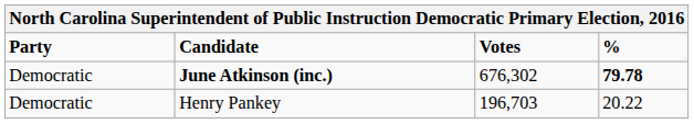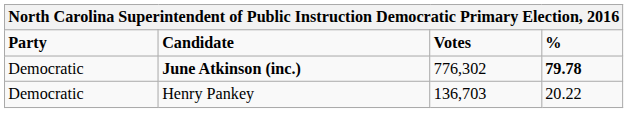 <table class="wikitable">
 <tr>
 <th colspan="4">North Carolina Superintendent of Public Instruction Democratic Primary Election, 2016</th>
 </tr>
 <tr>
 <td><strong>Party</strong></td>
 <td><strong>Candidate</strong></td>
 <td><strong>Votes</strong></td>
 <td><strong>%</strong></td>
 </tr>
 <tr>
 <td>Democratic</td>
 <td><strong>June Atkinson (inc.)</strong></td>
-<td>676,302</td>
+<td>776,302</td>
 <td><strong>79.78</strong></td>
 </tr>
 <tr>
 <td>Democratic</td>
 <td>Henry Pankey</td>
-<td>196,703</td>
+<td>136,703</td>
 <td>20.22</td>
 </tr>
 </table>
